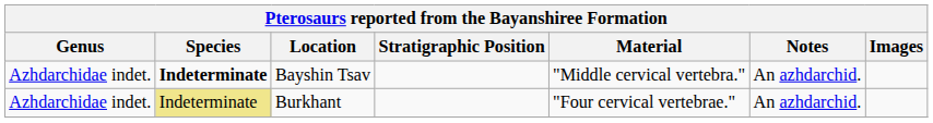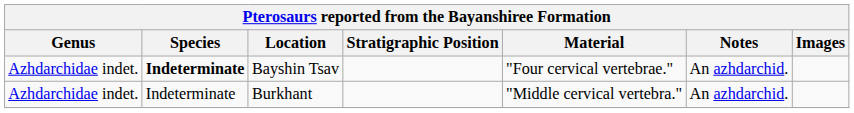 <table class="wikitable" align="center">
 <tr>
 <th colspan="7" align="center"><strong><a href='#'>Pterosaurs</a> reported from the Bayanshiree Formation</strong></th>
 </tr>
 <tr>
 <th>Genus</th>
 <th>Species</th>
 <th>Location</th>
 <th>Stratigraphic Position</th>
 <th>Material</th>
 <th>Notes</th>
 <th>Images</th>
 </tr>
 <tr>
 <td><a href='#'>Azhdarchidae</a> indet.</td>
 <td><strong>Indeterminate</strong></td>
 <td>Bayshin Tsav</td>
 <td></td>
-<td>"Middle cervical vertebra."</td>
+<td>"Four cervical vertebrae."</td>
 <td>An <a href='#'>azhdarchid</a>.</td>
 <td></td>
 </tr>
 <tr>
 <td><a href='#'>Azhdarchidae</a> indet.</td>
-<td style="background: khaki;">Indeterminate</td>
+<td>Indeterminate</td>
 <td>Burkhant</td>
 <td></td>
-<td>"Four cervical vertebrae."</td>
+<td>"Middle cervical vertebra."</td>
 <td>An <a href='#'>azhdarchid</a>.</td>
 <td></td>
 </tr>
 <tr>
 </tr>
 </table>
